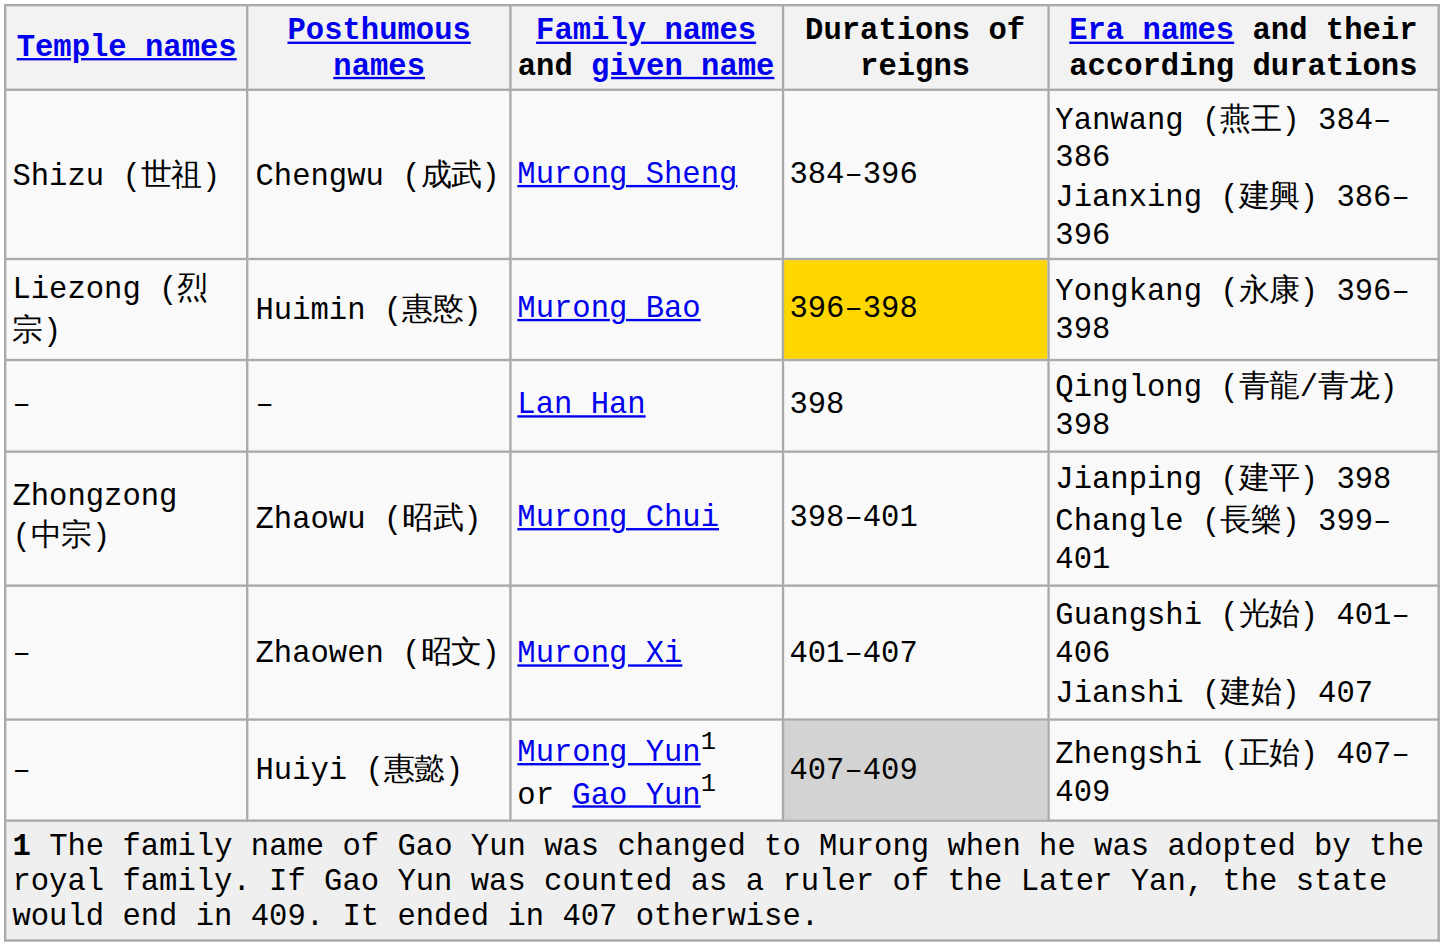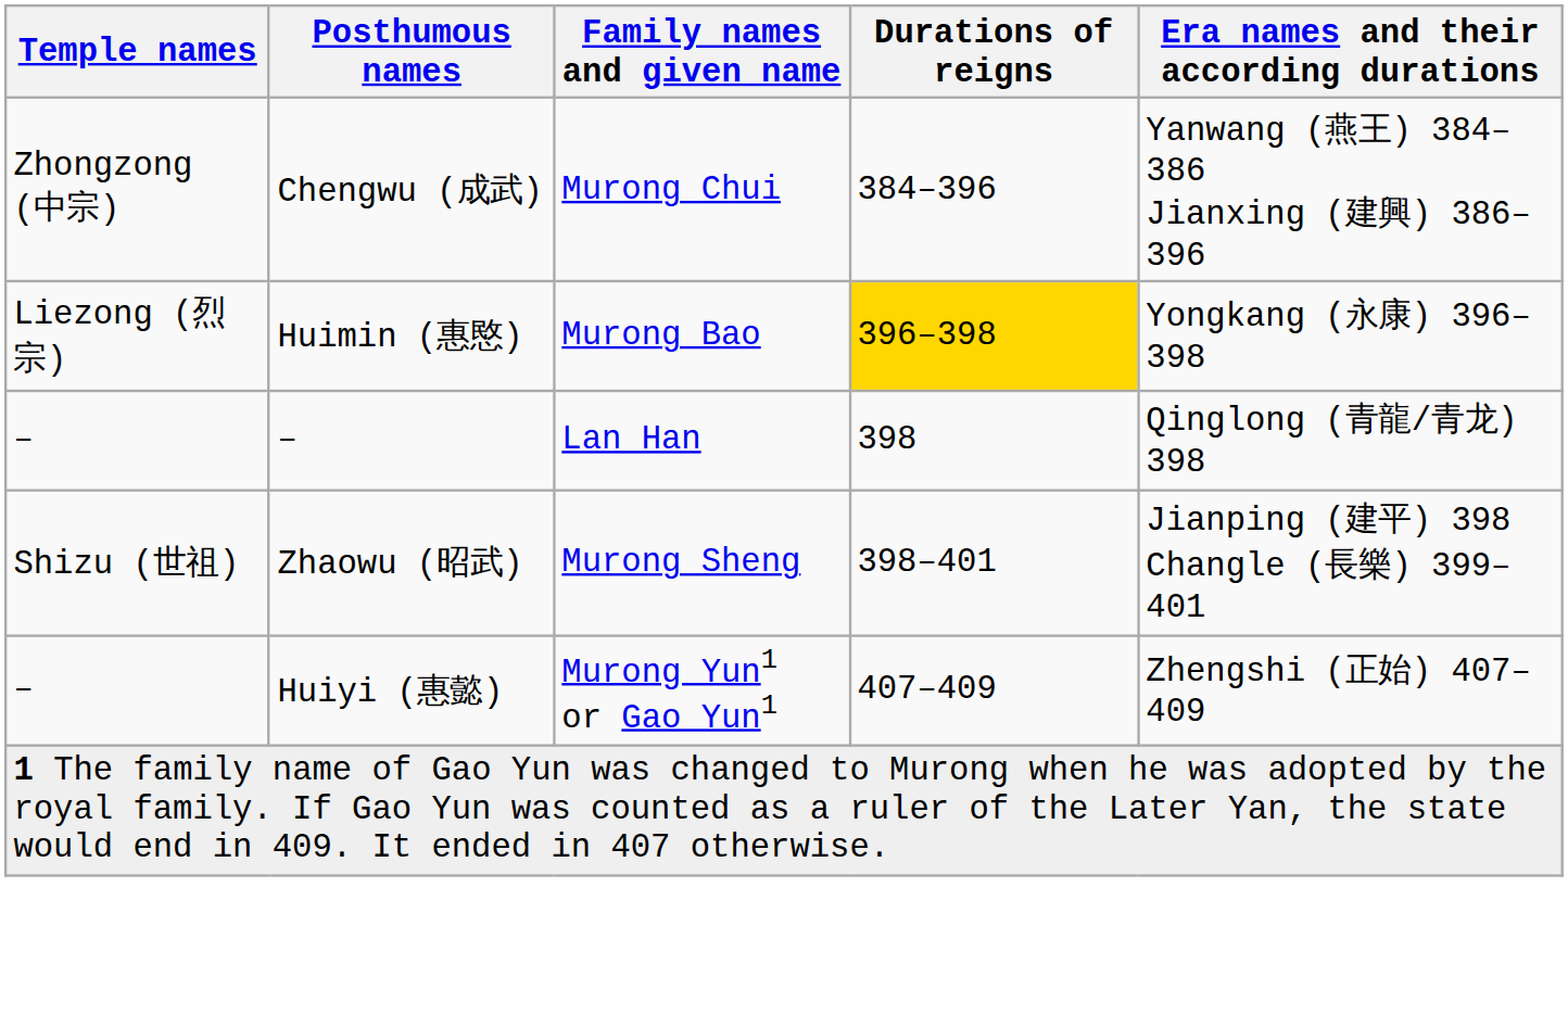 <table class="wikitable">
 <tr>
 <th><a href='#'>Temple names</a></th>
 <th><a href='#'>Posthumous names</a></th>
 <th><a href='#'>Family names</a> and <a href='#'>given name</a></th>
 <th>Durations of reigns</th>
 <th><a href='#'>Era names</a> and their according durations</th>
 </tr>
 <tr>
-<td>Shizu (世祖)</td>
+<td>Zhongzong (中宗)</td>
 <td>Chengwu (成武)</td>
-<td><a href='#'>Murong Sheng</a></td>
+<td><a href='#'>Murong Chui</a></td>
 <td>384–396</td>
 <td>Yanwang (燕王)  384–386<br> Jianxing (建興) 386–396</td>
 </tr>
 <tr>
 <td>Liezong (烈宗)</td>
 <td>Huimin (惠愍)</td>
 <td><a href='#'>Murong Bao</a></td>
 <td style="background: gold;">396–398</td>
 <td>Yongkang (永康) 396–398</td>
 </tr>
 <tr>
 <td>–</td>
 <td>–</td>
 <td><a href='#'>Lan Han</a></td>
 <td>398</td>
 <td>Qinglong (青龍/青龙) 398</td>
 </tr>
 <tr>
-<td>Zhongzong (中宗)</td>
+<td>Shizu (世祖)</td>
 <td>Zhaowu (昭武)</td>
-<td><a href='#'>Murong Chui</a></td>
+<td><a href='#'>Murong Sheng</a></td>
 <td>398–401</td>
 <td>Jianping (建平) 398<br> Changle (長樂)  399–401<br></td>
 </tr>
 <tr>
 <td>–</td>
-<td>Zhaowen (昭文)</td>
-<td><a href='#'>Murong Xi</a></td>
-<td>401–407</td>
-<td>Guangshi (光始) 401–406<br> Jianshi (建始)  407<br></td>
-</tr>
-<tr>
-<td>–</td>
 <td>Huiyi (惠懿)</td>
 <td><a href='#'>Murong Yun</a><sup>1</sup><br> or <a href='#'>Gao Yun</a><sup>1</sup><br></td>
-<td style="background: lightgrey;">407–409</td>
+<td>407–409</td>
 <td>Zhengshi (正始) 407–409</td>
 </tr>
 <tr style="background:#efefef;">
 <td colspan=5><strong>1</strong> The family name of Gao Yun was changed to Murong when he was adopted by the royal family. If Gao Yun was counted as a ruler of the Later Yan, the state would end in 409. It ended in 407 otherwise.</td>
 </tr>
 </table>
